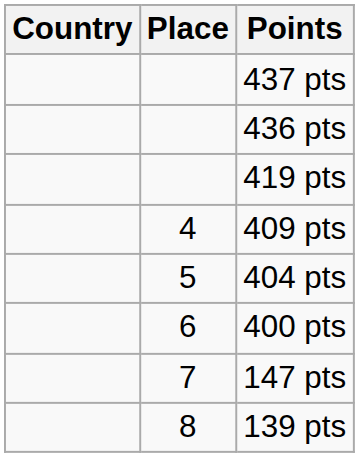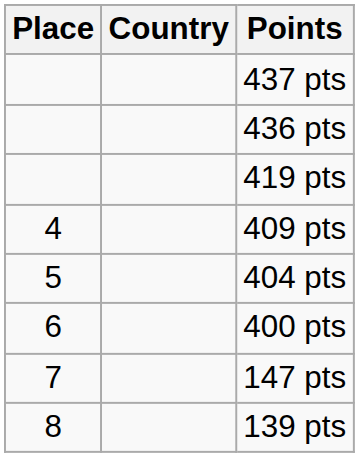 <table class="wikitable sortable">
 <tr>
+<th>Place</th>
 <th>Country</th>
-<th>Place</th>
 <th>Points</th>
 </tr>
 <tr>
+<td align=center></td>
 <td></td>
-<td align=center></td>
 <td>437 pts</td>
 </tr>
 <tr>
+<td align=center></td>
 <td></td>
-<td align=center></td>
 <td>436 pts</td>
 </tr>
 <tr>
+<td align=center></td>
 <td></td>
-<td align=center></td>
 <td>419 pts</td>
 </tr>
 <tr>
+<td align=center>4</td>
 <td></td>
-<td align=center>4</td>
 <td>409 pts</td>
 </tr>
 <tr>
+<td align=center>5</td>
 <td></td>
-<td align=center>5</td>
 <td>404 pts</td>
 </tr>
 <tr>
+<td align=center>6</td>
 <td></td>
-<td align=center>6</td>
 <td>400 pts</td>
 </tr>
 <tr>
+<td align=center>7</td>
 <td></td>
-<td align=center>7</td>
 <td>147 pts</td>
 </tr>
 <tr>
+<td align=center>8</td>
 <td></td>
-<td align=center>8</td>
 <td>139 pts</td>
 </tr>
 </table>
